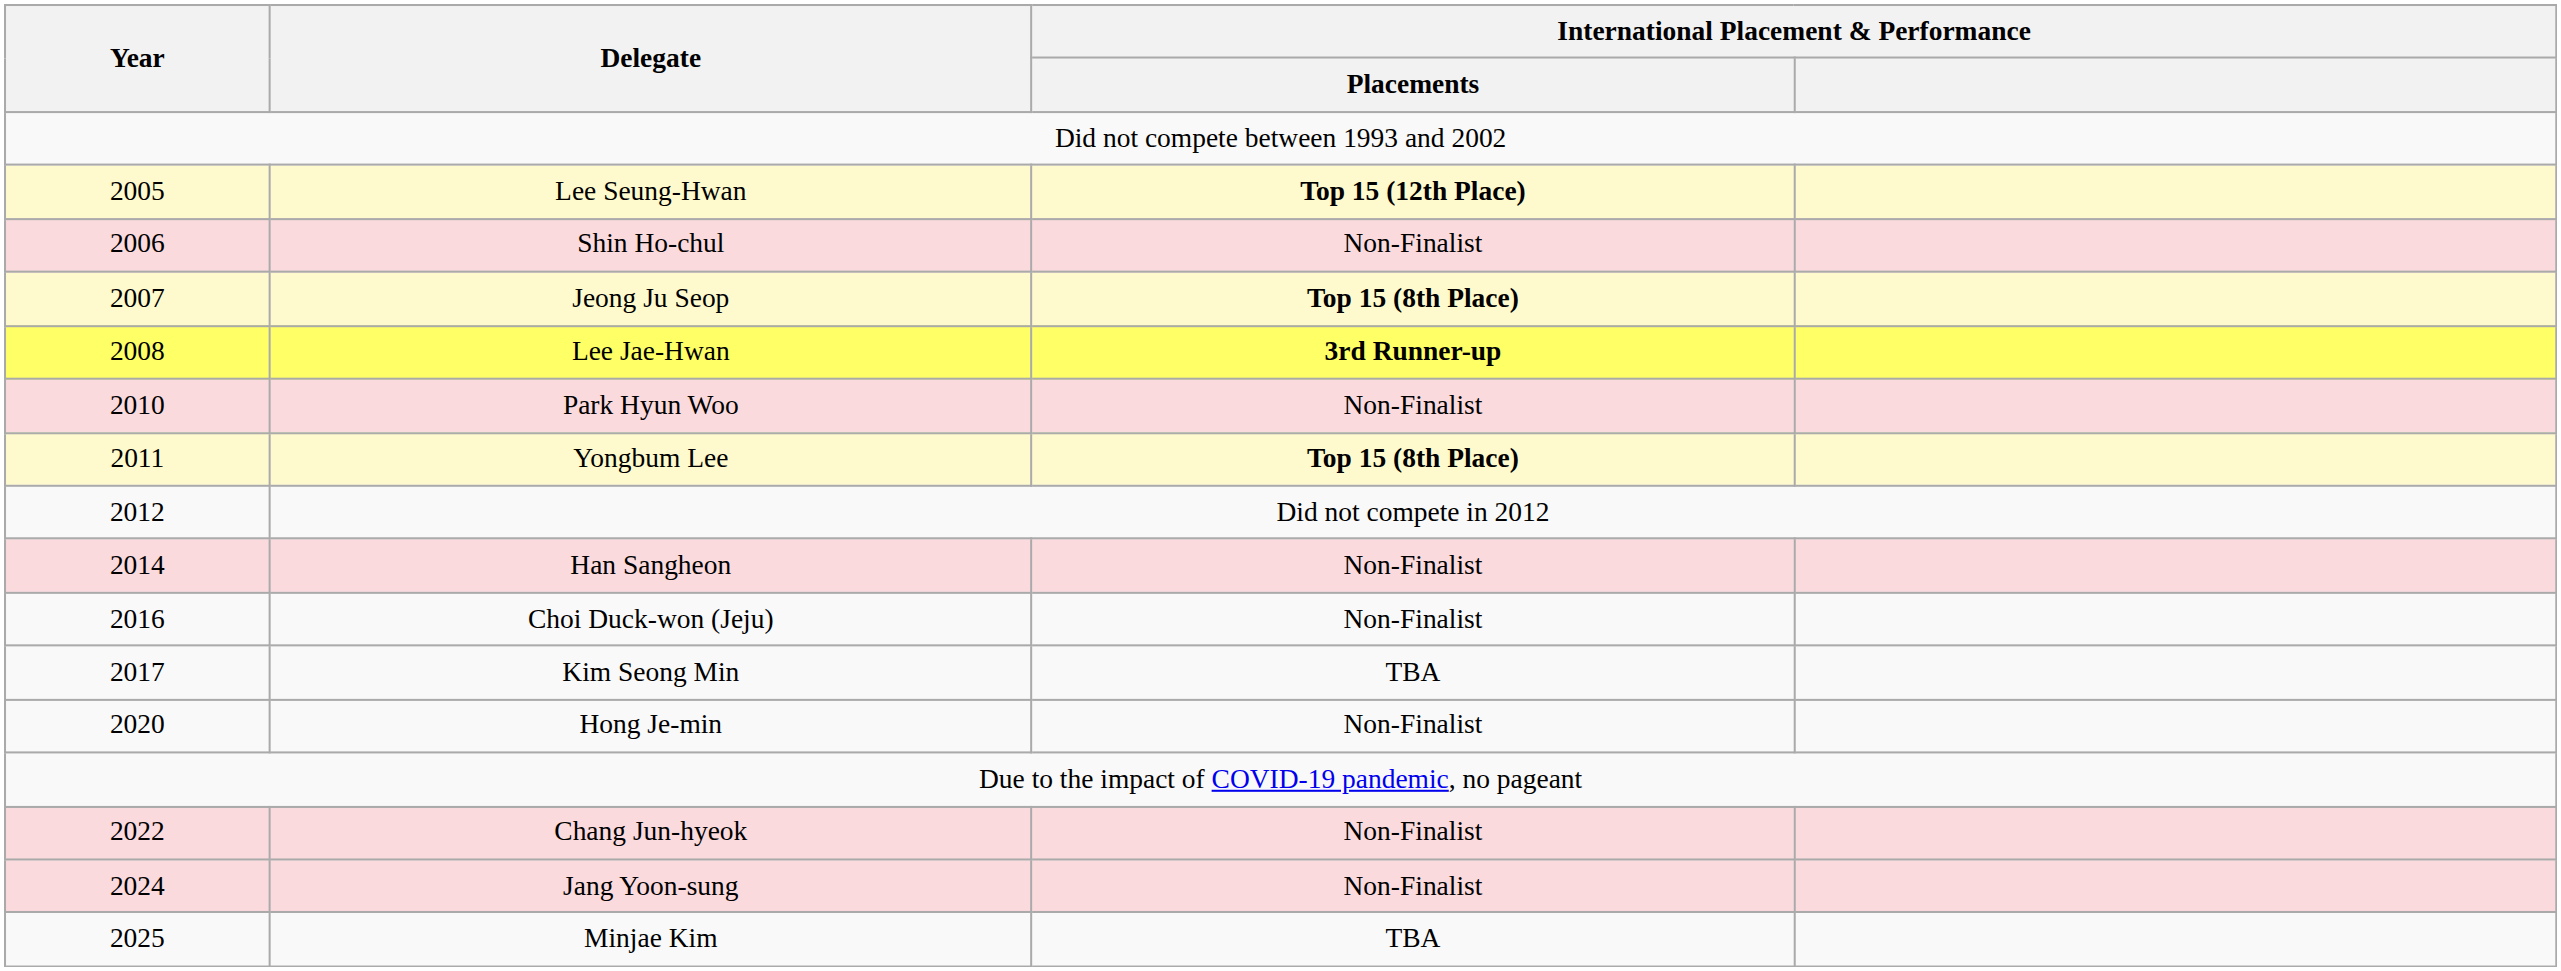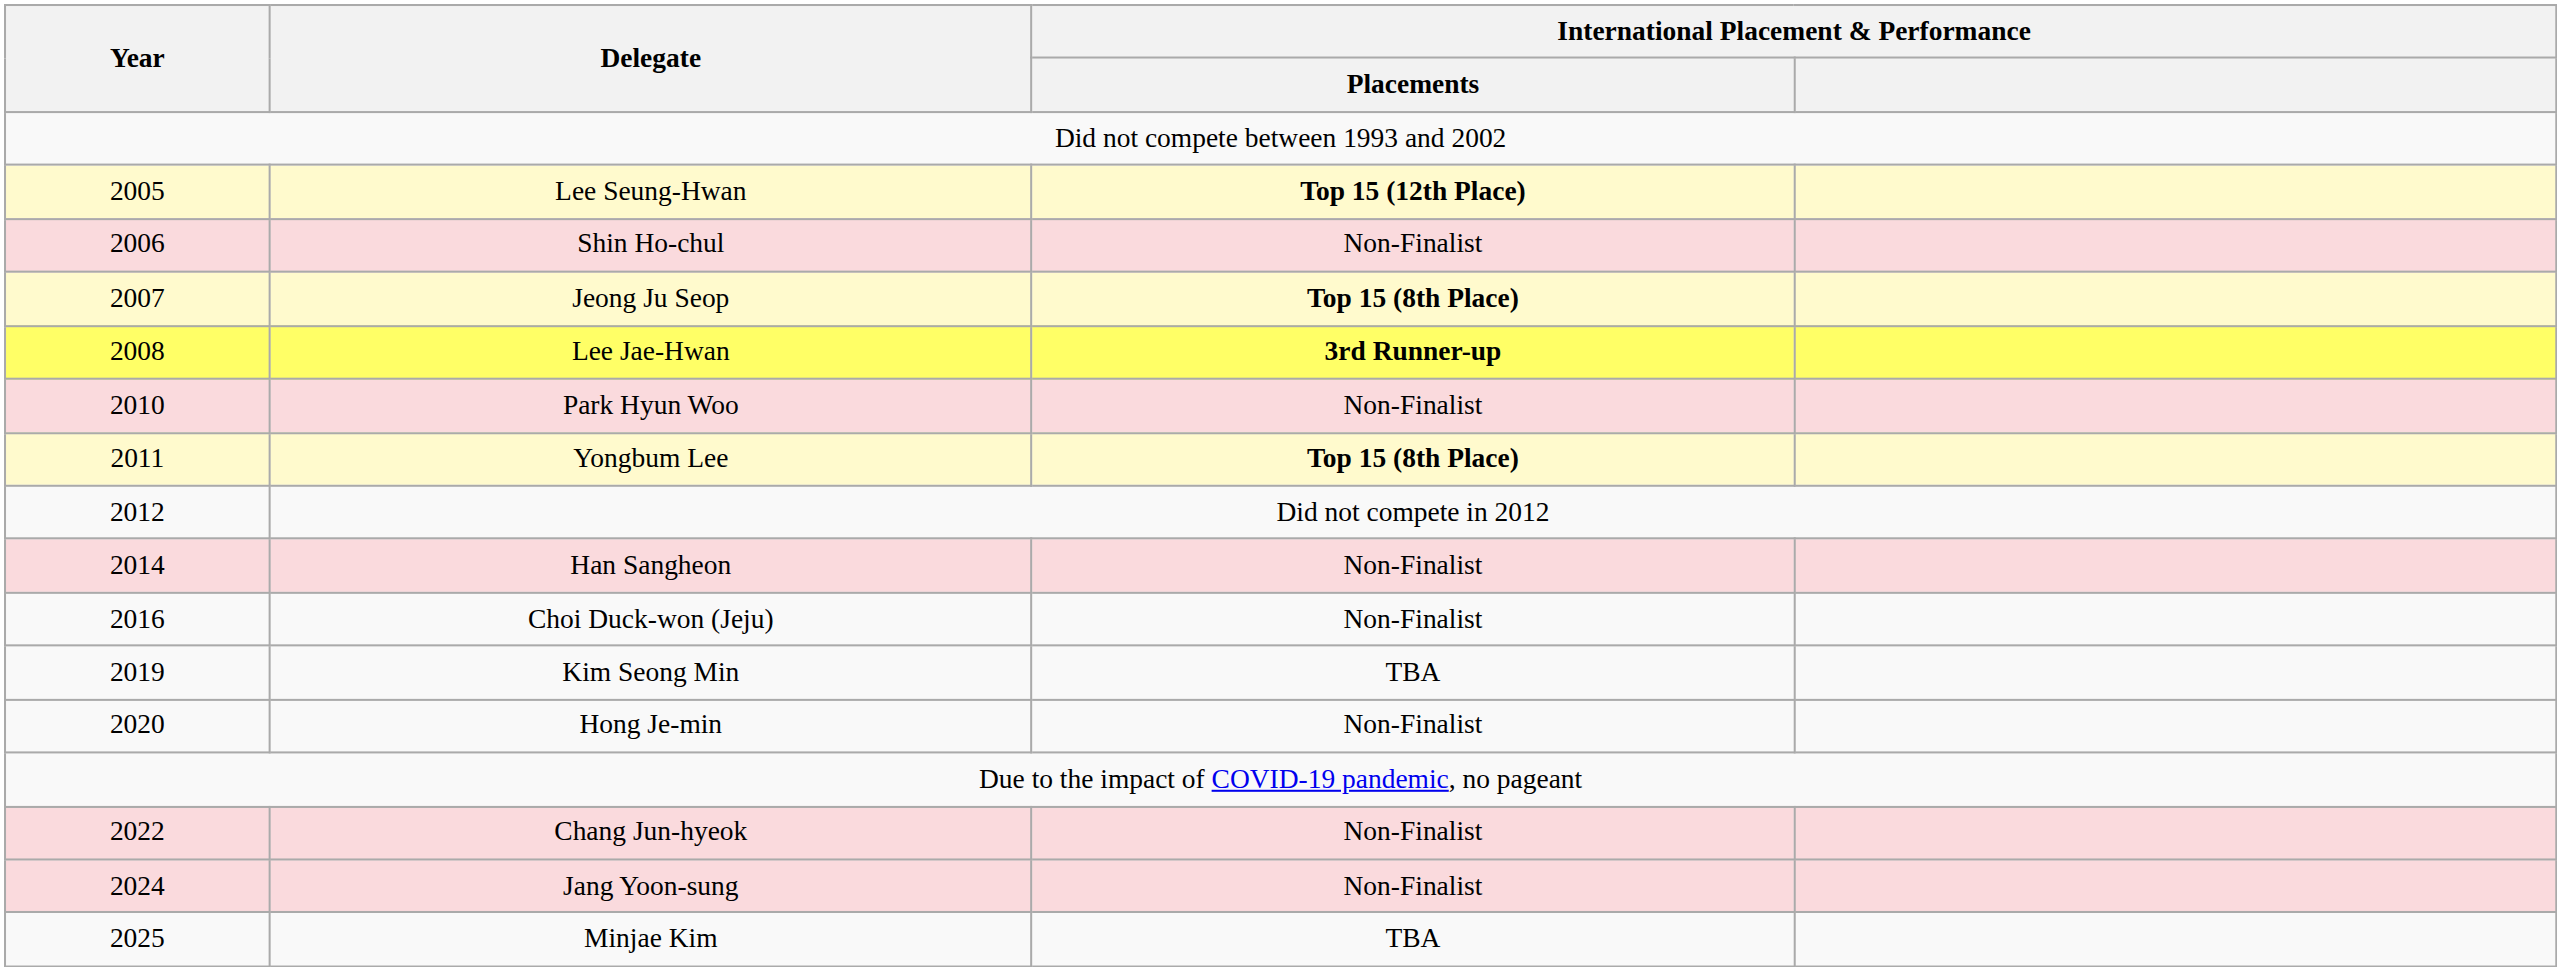 <table class="wikitable" style="text-align:center; line-height:20px; font-size:85%; width:100%;">
 <tr>
 <th rowspan="2"  width=100px>Year</th>
 <th rowspan="2"  width=300px>Delegate</th>
 <th colspan="2"  width=100px>International Placement & Performance</th>
 </tr>
 <tr>
 <th width=300px>Placements</th>
 <th width=300px></th>
 </tr>
 <tr>
 <td colspan=4>Did not compete between 1993 and 2002</td>
 </tr>
 <tr style="background-color:#FFFACD; ">
 <td>2005</td>
 <td>Lee Seung-Hwan</td>
 <td><strong>Top 15 (12th Place)</strong></td>
 <td></td>
 </tr>
 <tr style="background-color:#FADADD; ">
 <td>2006</td>
 <td>Shin Ho-chul</td>
 <td>Non-Finalist</td>
 <td style="background:;"></td>
 </tr>
 <tr style="background-color:#FFFACD; ">
 <td>2007</td>
 <td>Jeong Ju Seop</td>
 <td><strong>Top 15 (8th Place)</strong></td>
 <td style="background:;"></td>
 </tr>
 <tr style="background-color:#FFFF66; ">
 <td>2008</td>
 <td>Lee Jae-Hwan</td>
 <td><strong>3rd Runner-up</strong></td>
 <td></td>
 </tr>
 <tr style="background-color:#FADADD; ">
 <td>2010</td>
 <td>Park Hyun Woo</td>
 <td>Non-Finalist</td>
 <td style="background:;"></td>
 </tr>
 <tr style="background-color:#FFFACD; ">
 <td>2011</td>
 <td>Yongbum Lee</td>
 <td><strong>Top 15 (8th Place)</strong></td>
 <td style="background:;"></td>
 </tr>
 <tr>
 <td>2012</td>
 <td colspan=4>Did not compete in 2012</td>
 </tr>
 <tr style="background-color:#FADADD; ">
 <td>2014</td>
 <td>Han Sangheon</td>
 <td>Non-Finalist</td>
 <td style="background:;"></td>
 </tr>
 <tr>
 <td>2016</td>
 <td>Choi Duck-won (Jeju)</td>
 <td>Non-Finalist</td>
 <td></td>
 </tr>
 <tr>
-<td>2017</td>
+<td>2019</td>
 <td>Kim Seong Min</td>
 <td>TBA</td>
 <td></td>
 </tr>
 <tr>
 <td>2020</td>
 <td>Hong Je-min</td>
 <td>Non-Finalist</td>
 <td></td>
 </tr>
 <tr>
 <td colspan=6>Due to the impact of <a href='#'>COVID-19 pandemic</a>, no pageant</td>
 </tr>
 <tr style="background-color:#FADADD; ">
 <td>2022</td>
 <td>Chang Jun-hyeok</td>
 <td>Non-Finalist</td>
 <td style="background:;"></td>
 </tr>
 <tr style="background-color:#FADADD; ">
 <td>2024</td>
 <td>Jang Yoon-sung</td>
 <td>Non-Finalist</td>
 <td style="background:;"></td>
 </tr>
 <tr>
 <td>2025</td>
 <td>Minjae Kim</td>
 <td>TBA</td>
 <td></td>
 </tr>
 </table>
